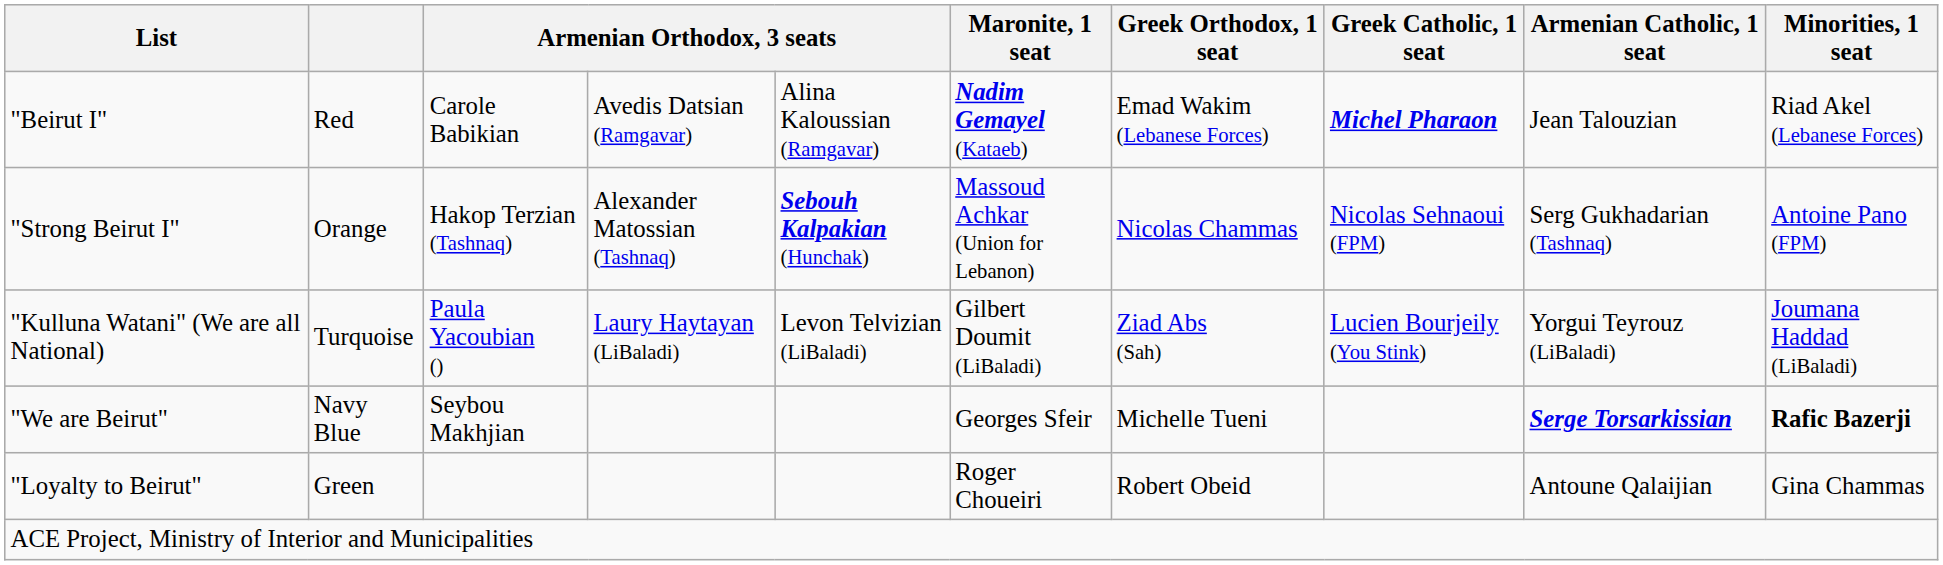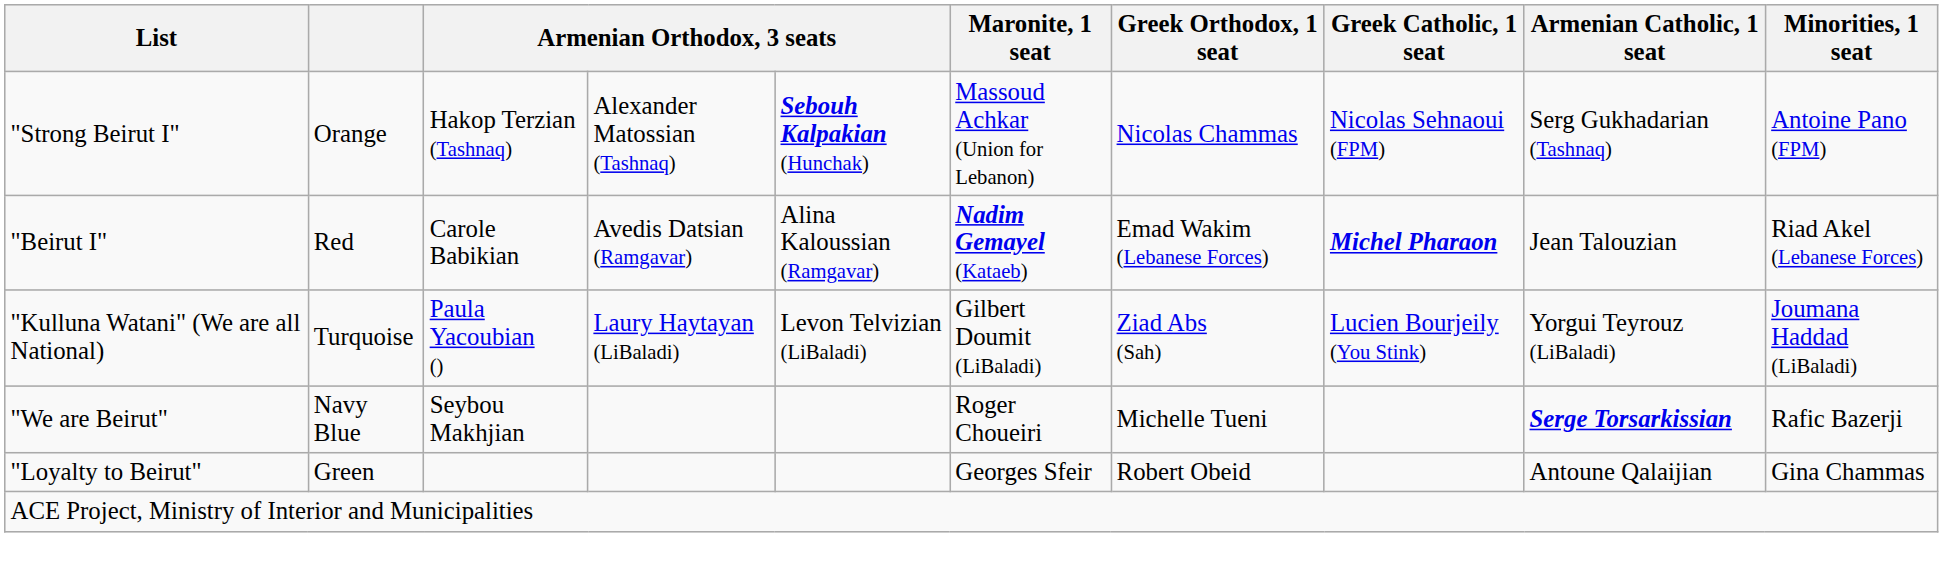 <table class=wikitable style=text-align:left>
 <tr>
 <th>List</th>
 <th></th>
 <th colspan=3>Armenian Orthodox, 3 seats</th>
 <th>Maronite, 1 seat</th>
 <th>Greek Orthodox, 1 seat</th>
 <th>Greek Catholic, 1 seat</th>
 <th>Armenian Catholic, 1 seat</th>
 <th>Minorities, 1 seat</th>
 </tr>
 <tr>
+<td align=left>"Strong Beirut I"</td>
+<td>Orange</td>
+<td>Hakop Terzian<br><small>(<a href='#'>Tashnaq</a>)</small></td>
+<td>Alexander Matossian<br><small>(<a href='#'>Tashnaq</a>)</small></td>
+<td><strong><em><a href='#'>Sebouh Kalpakian</a></em></strong><br><small>(<a href='#'>Hunchak</a>)</small></td>
+<td><a href='#'>Massoud Achkar</a><br><small>(Union for Lebanon)</small></td>
+<td><a href='#'>Nicolas Chammas</a></td>
+<td><a href='#'>Nicolas Sehnaoui</a><br><small>(<a href='#'>FPM</a>)</small></td>
+<td>Serg Gukhadarian<br><small>(<a href='#'>Tashnaq</a>)</small></td>
+<td><a href='#'>Antoine Pano</a><br><small>(<a href='#'>FPM</a>)</small></td>
+</tr>
+<tr>
 <td align=left>"Beirut I"</td>
 <td>Red</td>
 <td>Carole Babikian</td>
 <td>Avedis Datsian<br><small>(<a href='#'>Ramgavar</a>)</small></td>
 <td>Alina Kaloussian<br><small>(<a href='#'>Ramgavar</a>)</small></td>
 <td><strong><em><a href='#'>Nadim Gemayel</a></em></strong><br><small>(<a href='#'>Kataeb</a>)</small></td>
 <td>Emad Wakim<br><small>(<a href='#'>Lebanese Forces</a>)</small></td>
 <td><strong><em><a href='#'>Michel Pharaon</a></em></strong></td>
 <td>Jean Talouzian</td>
 <td>Riad Akel<br><small>(<a href='#'>Lebanese Forces</a>)</small></td>
-</tr>
-<tr>
-<td align=left>"Strong Beirut I"</td>
-<td>Orange</td>
-<td>Hakop Terzian<br><small>(<a href='#'>Tashnaq</a>)</small></td>
-<td>Alexander Matossian<br><small>(<a href='#'>Tashnaq</a>)</small></td>
-<td><strong><em><a href='#'>Sebouh Kalpakian</a></em></strong><br><small>(<a href='#'>Hunchak</a>)</small></td>
-<td><a href='#'>Massoud Achkar</a><br><small>(Union for Lebanon)</small></td>
-<td><a href='#'>Nicolas Chammas</a></td>
-<td><a href='#'>Nicolas Sehnaoui</a><br><small>(<a href='#'>FPM</a>)</small></td>
-<td>Serg Gukhadarian<br><small>(<a href='#'>Tashnaq</a>)</small></td>
-<td><a href='#'>Antoine Pano</a><br><small>(<a href='#'>FPM</a>)</small></td>
 </tr>
 <tr>
 <td align=left>"Kulluna Watani" (We are all National)</td>
 <td>Turquoise</td>
 <td><a href='#'>Paula Yacoubian</a><br><small>()</small></td>
 <td><a href='#'>Laury Haytayan</a><br><small>(LiBaladi)</small></td>
 <td>Levon Telvizian<br><small>(LiBaladi)</small></td>
 <td>Gilbert Doumit<br><small>(LiBaladi)</small></td>
 <td><a href='#'>Ziad Abs</a><br><small>(Sah)</small></td>
 <td><a href='#'>Lucien Bourjeily</a><br><small>(<a href='#'>You Stink</a>)</small></td>
 <td>Yorgui Teyrouz<br><small>(LiBaladi)</small></td>
 <td><a href='#'>Joumana Haddad</a><br><small>(LiBaladi)</small></td>
 </tr>
 <tr>
 <td align=left>"We are Beirut"</td>
 <td>Navy Blue</td>
 <td>Seybou Makhjian</td>
 <td></td>
 <td></td>
-<td>Georges Sfeir</td>
+<td>Roger Choueiri</td>
 <td>Michelle Tueni</td>
 <td></td>
 <td><strong><em><a href='#'>Serge Torsarkissian</a></em></strong></td>
-<td><strong>Rafic Bazerji</strong></td>
+<td>Rafic Bazerji</td>
 </tr>
 <tr>
 <td align=left>"Loyalty to Beirut"</td>
 <td>Green</td>
 <td></td>
 <td></td>
 <td></td>
-<td>Roger Choueiri</td>
+<td>Georges Sfeir</td>
 <td>Robert Obeid</td>
 <td></td>
 <td>Antoune Qalaijian</td>
 <td>Gina Chammas</td>
 </tr>
 <tr>
 <td colspan="10" style="text-align:left;">ACE Project, Ministry of Interior and Municipalities</td>
 </tr>
 </table>
